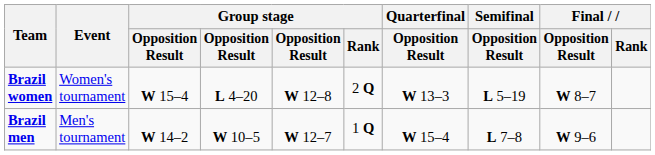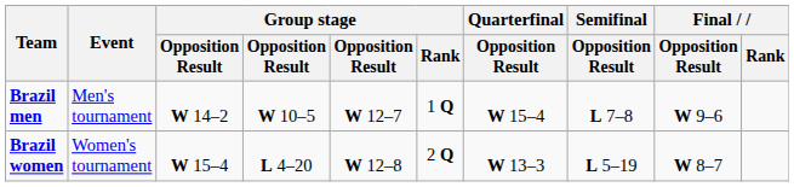 <table class=wikitable style=font-size:90%;text-align:center>
 <tr>
 <th rowspan=2>Team</th>
 <th rowspan=2>Event</th>
 <th colspan=4>Group stage</th>
 <th>Quarterfinal</th>
 <th>Semifinal</th>
 <th colspan=2>Final /  / </th>
 </tr>
 <tr style=font-size:95%>
 <th>Opposition<br>Result</th>
 <th>Opposition<br>Result</th>
 <th>Opposition<br>Result</th>
 <th>Rank</th>
 <th>Opposition<br>Result</th>
 <th>Opposition<br>Result</th>
 <th>Opposition<br>Result</th>
 <th>Rank</th>
 </tr>
 <tr>
+<td align=left><strong><a href='#'>Brazil men</a></strong></td>
+<td align=left><a href='#'>Men's tournament</a></td>
+<td><br><strong>W</strong> 14–2</td>
+<td><br><strong>W</strong> 10–5</td>
+<td><br><strong>W</strong> 12–7</td>
+<td>1 <strong>Q</strong></td>
+<td><br><strong>W</strong> 15–4</td>
+<td><br><strong>L</strong> 7–8</td>
+<td><br><strong>W</strong> 9–6</td>
+<td></td>
+</tr>
+<tr>
 <td align=left><strong><a href='#'>Brazil women</a></strong></td>
 <td align=left><a href='#'>Women's tournament</a></td>
 <td><br><strong>W</strong> 15–4</td>
 <td><br><strong>L</strong> 4–20</td>
 <td><br><strong>W</strong> 12–8</td>
 <td>2 <strong>Q</strong></td>
 <td><br><strong>W</strong> 13–3</td>
 <td><br><strong>L</strong> 5–19</td>
 <td><br><strong>W</strong> 8–7</td>
 <td></td>
 </tr>
-<tr>
-<td align=left><strong><a href='#'>Brazil men</a></strong></td>
-<td align=left><a href='#'>Men's tournament</a></td>
-<td><br><strong>W</strong> 14–2</td>
-<td><br><strong>W</strong> 10–5</td>
-<td><br><strong>W</strong> 12–7</td>
-<td>1 <strong>Q</strong></td>
-<td><br><strong>W</strong> 15–4</td>
-<td><br><strong>L</strong> 7–8</td>
-<td><br><strong>W</strong> 9–6</td>
-<td></td>
-</tr>
 </table>
